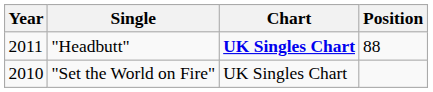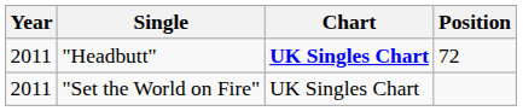 <table class="wikitable">
 <tr>
 <th>Year</th>
 <th>Single</th>
 <th>Chart</th>
 <th>Position</th>
 </tr>
 <tr>
 <td>2011</td>
 <td>"Headbutt"</td>
 <td><strong><a href='#'>UK Singles Chart</a></strong></td>
-<td>88</td>
+<td>72</td>
 </tr>
 <tr>
-<td>2010</td>
+<td>2011</td>
 <td>"Set the World on Fire"</td>
 <td>UK Singles Chart</td>
 <td></td>
 </tr>
 </table>
